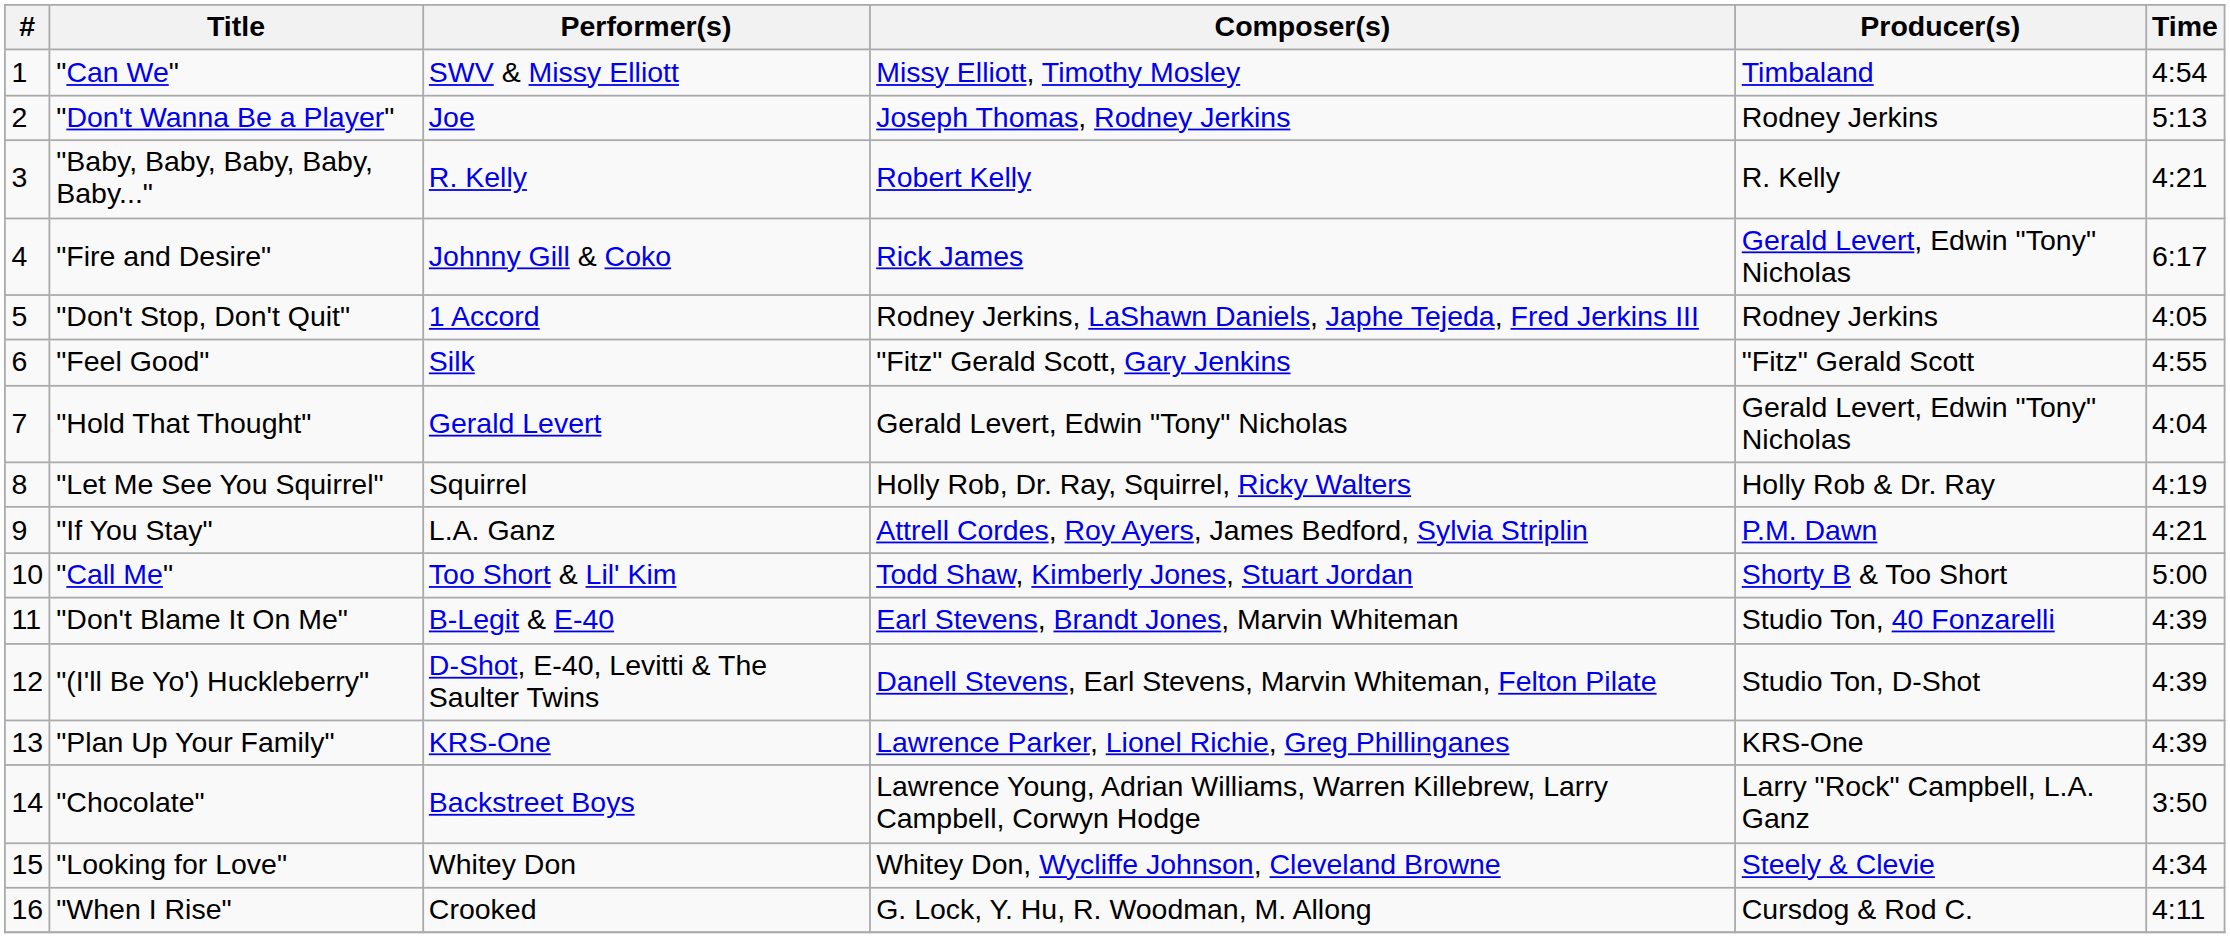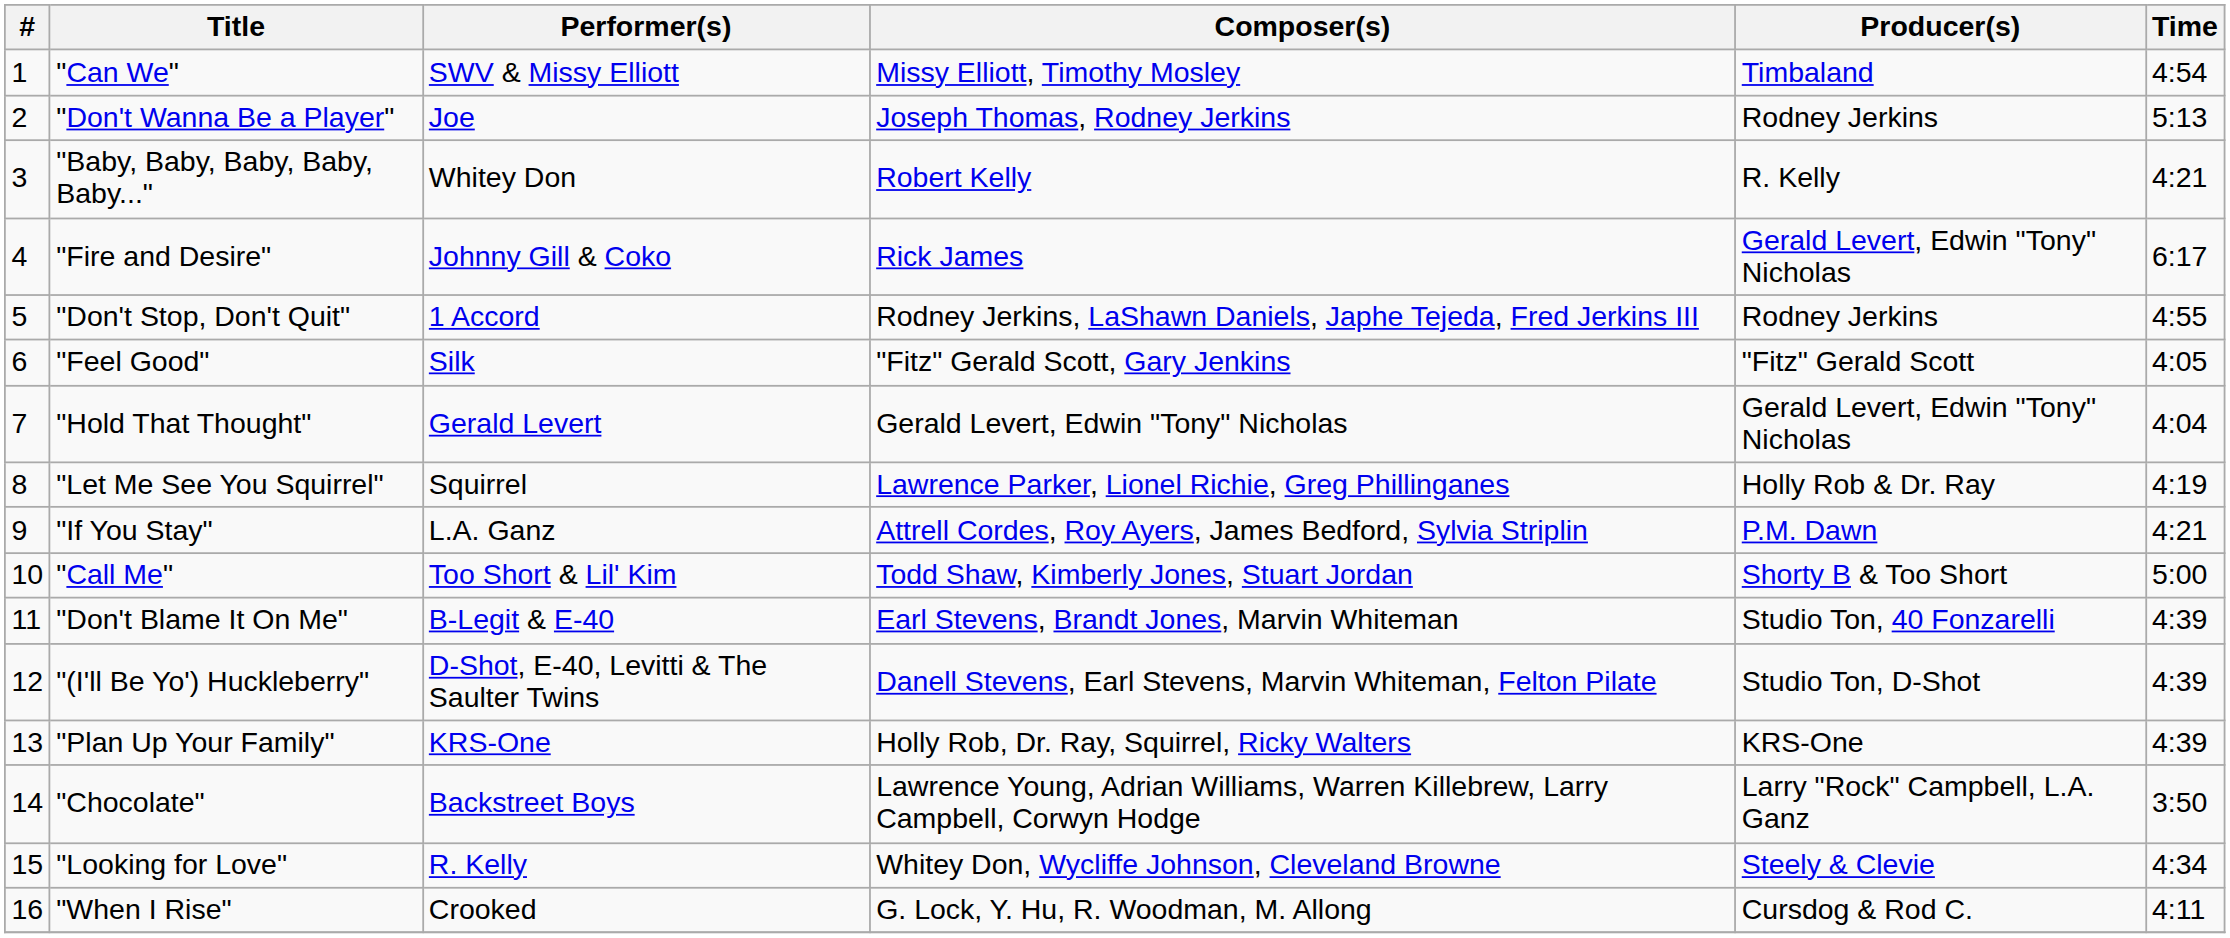 <table class="wikitable">
 <tr>
 <th>#</th>
 <th>Title</th>
 <th>Performer(s)</th>
 <th>Composer(s)</th>
 <th>Producer(s)</th>
 <th>Time</th>
 </tr>
 <tr>
 <td>1</td>
 <td>"<a href='#'>Can We</a>"</td>
 <td><a href='#'>SWV</a> & <a href='#'>Missy Elliott</a></td>
 <td><a href='#'>Missy Elliott</a>, <a href='#'>Timothy Mosley</a></td>
 <td><a href='#'>Timbaland</a></td>
 <td>4:54</td>
 </tr>
 <tr>
 <td>2</td>
 <td>"<a href='#'>Don't Wanna Be a Player</a>"</td>
 <td><a href='#'>Joe</a></td>
 <td><a href='#'>Joseph Thomas</a>, <a href='#'>Rodney Jerkins</a></td>
 <td>Rodney Jerkins</td>
 <td>5:13</td>
 </tr>
 <tr>
 <td>3</td>
 <td>"Baby, Baby, Baby, Baby, Baby..."</td>
-<td><a href='#'>R. Kelly</a></td>
+<td>Whitey Don</td>
 <td><a href='#'>Robert Kelly</a></td>
 <td>R. Kelly</td>
 <td>4:21</td>
 </tr>
 <tr>
 <td>4</td>
 <td>"Fire and Desire"</td>
 <td><a href='#'>Johnny Gill</a> & <a href='#'>Coko</a></td>
 <td><a href='#'>Rick James</a></td>
 <td><a href='#'>Gerald Levert</a>, Edwin "Tony" Nicholas</td>
 <td>6:17</td>
 </tr>
 <tr>
 <td>5</td>
 <td>"Don't Stop, Don't Quit"</td>
 <td><a href='#'>1 Accord</a></td>
 <td>Rodney Jerkins, <a href='#'>LaShawn Daniels</a>, <a href='#'>Japhe Tejeda</a>, <a href='#'>Fred Jerkins III</a></td>
 <td>Rodney Jerkins</td>
-<td>4:05</td>
+<td>4:55</td>
 </tr>
 <tr>
 <td>6</td>
 <td>"Feel Good"</td>
 <td><a href='#'>Silk</a></td>
 <td>"Fitz" Gerald Scott, <a href='#'>Gary Jenkins</a></td>
 <td>"Fitz" Gerald Scott</td>
-<td>4:55</td>
+<td>4:05</td>
 </tr>
 <tr>
 <td>7</td>
 <td>"Hold That Thought"</td>
 <td><a href='#'>Gerald Levert</a></td>
 <td>Gerald Levert, Edwin "Tony" Nicholas</td>
 <td>Gerald Levert, Edwin "Tony" Nicholas</td>
 <td>4:04</td>
 </tr>
 <tr>
 <td>8</td>
 <td>"Let Me See You Squirrel"</td>
 <td>Squirrel</td>
-<td>Holly Rob, Dr. Ray, Squirrel, <a href='#'>Ricky Walters</a></td>
+<td><a href='#'>Lawrence Parker</a>, <a href='#'>Lionel Richie</a>, <a href='#'>Greg Phillinganes</a></td>
 <td>Holly Rob & Dr. Ray</td>
 <td>4:19</td>
 </tr>
 <tr>
 <td>9</td>
 <td>"If You Stay"</td>
 <td>L.A. Ganz</td>
 <td><a href='#'>Attrell Cordes</a>, <a href='#'>Roy Ayers</a>, James Bedford, <a href='#'>Sylvia Striplin</a></td>
 <td><a href='#'>P.M. Dawn</a></td>
 <td>4:21</td>
 </tr>
 <tr>
 <td>10</td>
 <td>"<a href='#'>Call Me</a>"</td>
 <td><a href='#'>Too Short</a> & <a href='#'>Lil' Kim</a></td>
 <td><a href='#'>Todd Shaw</a>, <a href='#'>Kimberly Jones</a>, <a href='#'>Stuart Jordan</a></td>
 <td><a href='#'>Shorty B</a> & Too Short</td>
 <td>5:00</td>
 </tr>
 <tr>
 <td>11</td>
 <td>"Don't Blame It On Me"</td>
 <td><a href='#'>B-Legit</a> & <a href='#'>E-40</a></td>
 <td><a href='#'>Earl Stevens</a>, <a href='#'>Brandt Jones</a>, Marvin Whiteman</td>
 <td>Studio Ton, <a href='#'>40 Fonzarelli</a> </td>
 <td>4:39</td>
 </tr>
 <tr>
 <td>12</td>
 <td>"(I'll Be Yo') Huckleberry"</td>
 <td><a href='#'>D-Shot</a>, E-40, Levitti & The Saulter Twins</td>
 <td><a href='#'>Danell Stevens</a>, Earl Stevens, Marvin Whiteman, <a href='#'>Felton Pilate</a></td>
 <td>Studio Ton, D-Shot </td>
 <td>4:39</td>
 </tr>
 <tr>
 <td>13</td>
 <td>"Plan Up Your Family"</td>
 <td><a href='#'>KRS-One</a></td>
-<td><a href='#'>Lawrence Parker</a>, <a href='#'>Lionel Richie</a>, <a href='#'>Greg Phillinganes</a></td>
+<td>Holly Rob, Dr. Ray, Squirrel, <a href='#'>Ricky Walters</a></td>
 <td>KRS-One</td>
 <td>4:39</td>
 </tr>
 <tr>
 <td>14</td>
 <td>"Chocolate"</td>
 <td><a href='#'>Backstreet Boys</a></td>
 <td>Lawrence Young, Adrian Williams, Warren Killebrew, Larry Campbell, Corwyn Hodge</td>
 <td>Larry "Rock" Campbell, L.A. Ganz </td>
 <td>3:50</td>
 </tr>
 <tr>
 <td>15</td>
 <td>"Looking for Love"</td>
-<td>Whitey Don</td>
+<td><a href='#'>R. Kelly</a></td>
 <td>Whitey Don, <a href='#'>Wycliffe Johnson</a>, <a href='#'>Cleveland Browne</a></td>
 <td><a href='#'>Steely & Clevie</a></td>
 <td>4:34</td>
 </tr>
 <tr>
 <td>16</td>
 <td>"When I Rise"</td>
 <td>Crooked</td>
 <td>G. Lock, Y. Hu, R. Woodman, M. Allong</td>
 <td>Cursdog & Rod C.</td>
 <td>4:11</td>
 </tr>
 <tr>
 </tr>
 </table>
